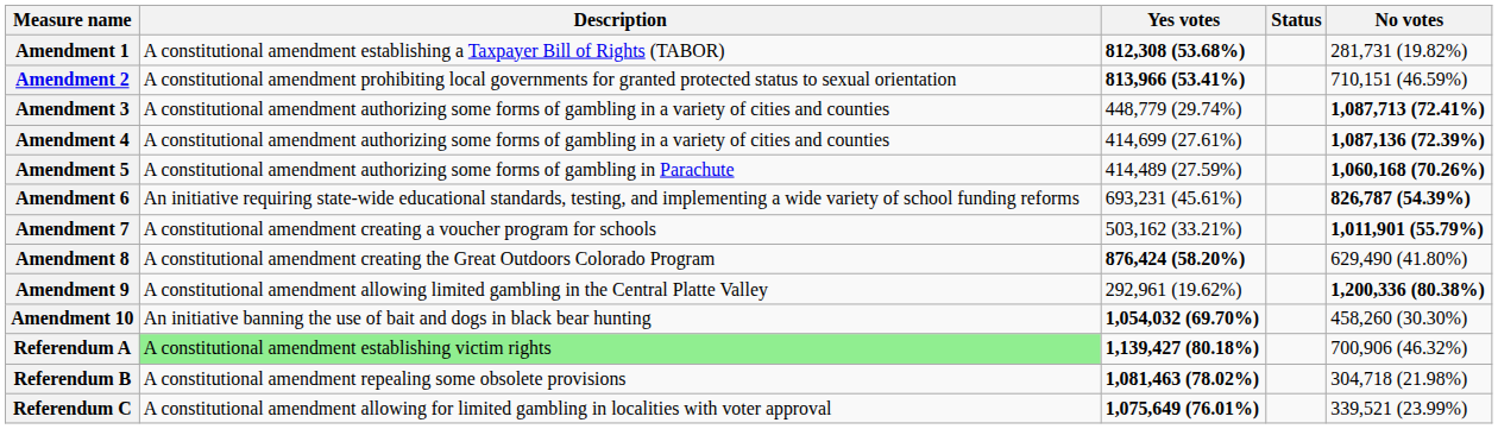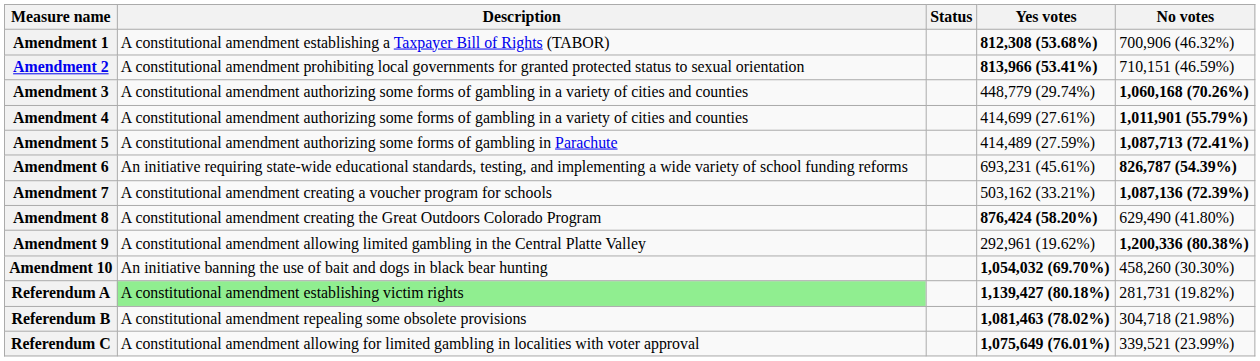 <table class="wikitable sortable plainrowheaders" style="width:100%">
 <tr>
 <th scope="col">Measure name</th>
 <th class="unsortable" scope="col">Description</th>
+<th scope="col">Status</th>
 <th scope="col">Yes votes</th>
-<th scope="col">Status</th>
 <th scope="col">No votes</th>
 </tr>
 <tr>
 <th scope="row">Amendment 1</th>
 <td>A constitutional amendment establishing a <a href='#'>Taxpayer Bill of Rights</a> (TABOR)</td>
+<td></td>
 <td><strong>812,308 (53.68%)</strong></td>
-<td></td>
-<td>281,731 (19.82%)</td>
+<td>700,906 (46.32%)</td>
 </tr>
 <tr>
 <th scope="row"><a href='#'>Amendment 2</a></th>
 <td>A constitutional amendment prohibiting local governments for granted protected status to sexual orientation</td>
+<td></td>
 <td><strong>813,966 (53.41%)</strong></td>
-<td></td>
 <td>710,151 (46.59%)</td>
 </tr>
 <tr>
 <th scope="row">Amendment 3</th>
 <td>A constitutional amendment authorizing some forms of gambling in a variety of cities and counties</td>
+<td></td>
 <td>448,779 (29.74%)</td>
-<td></td>
-<td><strong>1,087,713 (72.41%)</strong></td>
+<td><strong>1,060,168 (70.26%)</strong></td>
 </tr>
 <tr>
 <th scope="row">Amendment 4</th>
 <td>A constitutional amendment authorizing some forms of gambling in a variety of cities and counties</td>
+<td></td>
 <td>414,699 (27.61%)</td>
-<td></td>
-<td><strong>1,087,136 (72.39%)</strong></td>
+<td><strong>1,011,901 (55.79%)</strong></td>
 </tr>
 <tr>
 <th scope="row">Amendment 5</th>
 <td>A constitutional amendment authorizing some forms of gambling in <a href='#'>Parachute</a></td>
+<td></td>
 <td>414,489 (27.59%)</td>
-<td></td>
-<td><strong>1,060,168 (70.26%)</strong></td>
+<td><strong>1,087,713 (72.41%)</strong></td>
 </tr>
 <tr>
 <th scope="row">Amendment 6</th>
 <td>An initiative requiring state-wide educational standards, testing, and implementing a wide variety of school funding reforms</td>
+<td></td>
 <td>693,231 (45.61%)</td>
-<td></td>
 <td><strong>826,787 (54.39%)</strong></td>
 </tr>
 <tr>
 <th scope="row">Amendment 7</th>
 <td>A constitutional amendment creating a voucher program for schools</td>
+<td></td>
 <td>503,162 (33.21%)</td>
-<td></td>
-<td><strong>1,011,901 (55.79%)</strong></td>
+<td><strong>1,087,136 (72.39%)</strong></td>
 </tr>
 <tr>
 <th scope="row">Amendment 8</th>
 <td>A constitutional amendment creating the Great Outdoors Colorado Program</td>
+<td></td>
 <td><strong>876,424 (58.20%)</strong></td>
-<td></td>
 <td>629,490 (41.80%)</td>
 </tr>
 <tr>
 <th scope="row">Amendment 9</th>
 <td>A constitutional amendment allowing limited gambling in the Central Platte Valley</td>
+<td></td>
 <td>292,961 (19.62%)</td>
-<td></td>
 <td><strong>1,200,336 (80.38%)</strong></td>
 </tr>
 <tr>
 <th scope="row">Amendment 10</th>
 <td>An initiative banning the use of bait and dogs in black bear hunting</td>
+<td></td>
 <td><strong>1,054,032 (69.70%)</strong></td>
-<td></td>
 <td>458,260 (30.30%)</td>
 </tr>
 <tr>
 <th scope="row">Referendum A</th>
 <td style="background: lightgreen;">A constitutional amendment establishing victim rights</td>
+<td></td>
 <td><strong>1,139,427 (80.18%)</strong></td>
-<td></td>
-<td>700,906 (46.32%)</td>
+<td>281,731 (19.82%)</td>
 </tr>
 <tr>
 <th scope="row">Referendum B</th>
 <td>A constitutional amendment repealing some obsolete provisions</td>
+<td></td>
 <td><strong>1,081,463 (78.02%)</strong></td>
-<td></td>
 <td>304,718 (21.98%)</td>
 </tr>
 <tr>
 <th scope="row">Referendum C</th>
 <td>A constitutional amendment allowing for limited gambling in localities with voter approval</td>
+<td></td>
 <td><strong>1,075,649 (76.01%)</strong></td>
-<td></td>
 <td>339,521 (23.99%)</td>
 </tr>
 </table>
